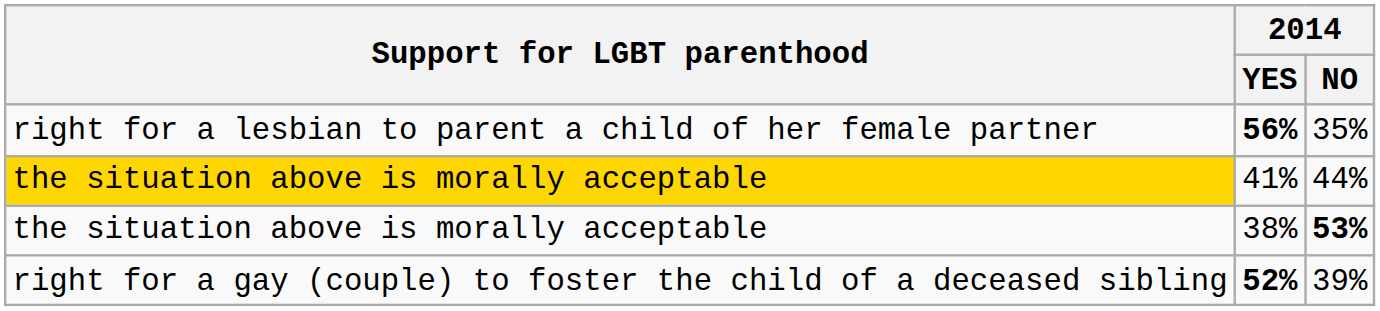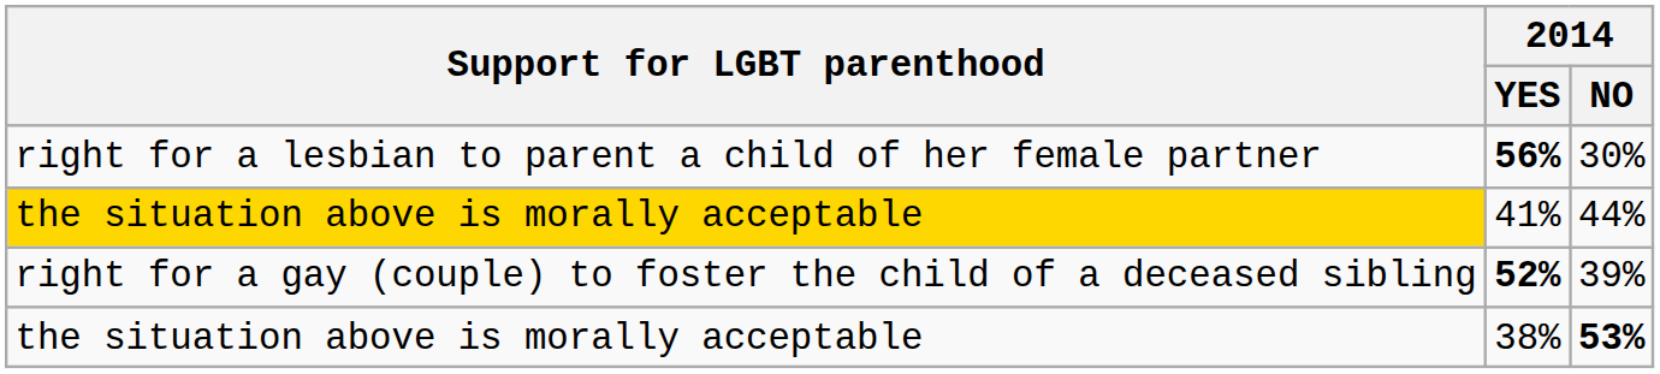 <table class="wikitable">
 <tr>
 <th rowspan=2>Support for LGBT parenthood</th>
 <th colspan=2>2014</th>
 </tr>
 <tr>
 <th><strong><span>YES</span></strong></th>
 <th><strong><span>NO</span></strong></th>
 </tr>
 <tr>
 <td>right for a lesbian to parent a child of her female partner</td>
 <td><strong><span>56%</span></strong></td>
-<td>35%</td>
+<td>30%</td>
 </tr>
 <tr>
 <td style="background: gold;">the situation above is morally acceptable</td>
 <td>41%</td>
 <td><span>44%</span></td>
 </tr>
 <tr>
+<td>right for a gay (couple) to foster the child of a deceased sibling</td>
+<td><strong><span>52%</span></strong></td>
+<td>39%</td>
+</tr>
+<tr>
 <td>the situation above is morally acceptable</td>
 <td>38%</td>
 <td><strong><span>53%</span></strong></td>
 </tr>
-<tr>
-<td>right for a gay (couple) to foster the child of a deceased sibling</td>
-<td><strong><span>52%</span></strong></td>
-<td>39%</td>
-</tr>
 </table>
